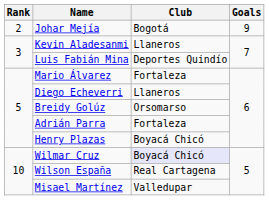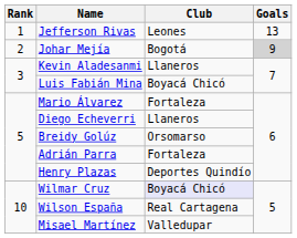 <table class="wikitable" border="1">
 <tr>
 <th>Rank</th>
 <th>Name</th>
 <th>Club</th>
 <th>Goals</th>
 </tr>
 <tr>
+<td align=center>1</td>
+<td> <a href='#'>Jefferson Rivas</a></td>
+<td>Leones</td>
+<td align=center>13</td>
+</tr>
+<tr>
 <td align=center>2</td>
 <td> <a href='#'>Johar Mejía</a></td>
 <td>Bogotá</td>
-<td align=center>9</td>
+<td align=center style="background: lightgrey;">9</td>
 </tr>
 <tr>
 <td rowspan=2 align=center>3</td>
 <td> <a href='#'>Kevin Aladesanmi</a></td>
 <td>Llaneros</td>
 <td rowspan=2 align=center>7</td>
 </tr>
 <tr>
 <td> <a href='#'>Luis Fabián Mina</a></td>
-<td>Deportes Quindío</td>
+<td>Boyacá Chicó</td>
 </tr>
 <tr>
 <td rowspan=5 align=center>5</td>
 <td> <a href='#'>Mario Álvarez</a></td>
 <td>Fortaleza</td>
 <td rowspan=5 align=center>6</td>
 </tr>
 <tr>
 <td> <a href='#'>Diego Echeverri</a></td>
 <td>Llaneros</td>
 </tr>
 <tr>
 <td> <a href='#'>Breidy Golúz</a></td>
 <td>Orsomarso</td>
 </tr>
 <tr>
 <td> <a href='#'>Adrián Parra</a></td>
 <td>Fortaleza</td>
 </tr>
 <tr>
 <td> <a href='#'>Henry Plazas</a></td>
-<td>Boyacá Chicó</td>
+<td>Deportes Quindío</td>
 </tr>
 <tr>
 <td rowspan=3 align=center>10</td>
 <td> <a href='#'>Wilmar Cruz</a></td>
 <td style="background: lavender;">Boyacá Chicó</td>
 <td rowspan=3 align=center>5</td>
 </tr>
 <tr>
 <td> <a href='#'>Wilson España</a></td>
 <td>Real Cartagena</td>
 </tr>
 <tr>
 <td> <a href='#'>Misael Martínez</a></td>
 <td>Valledupar</td>
 </tr>
 </table>
